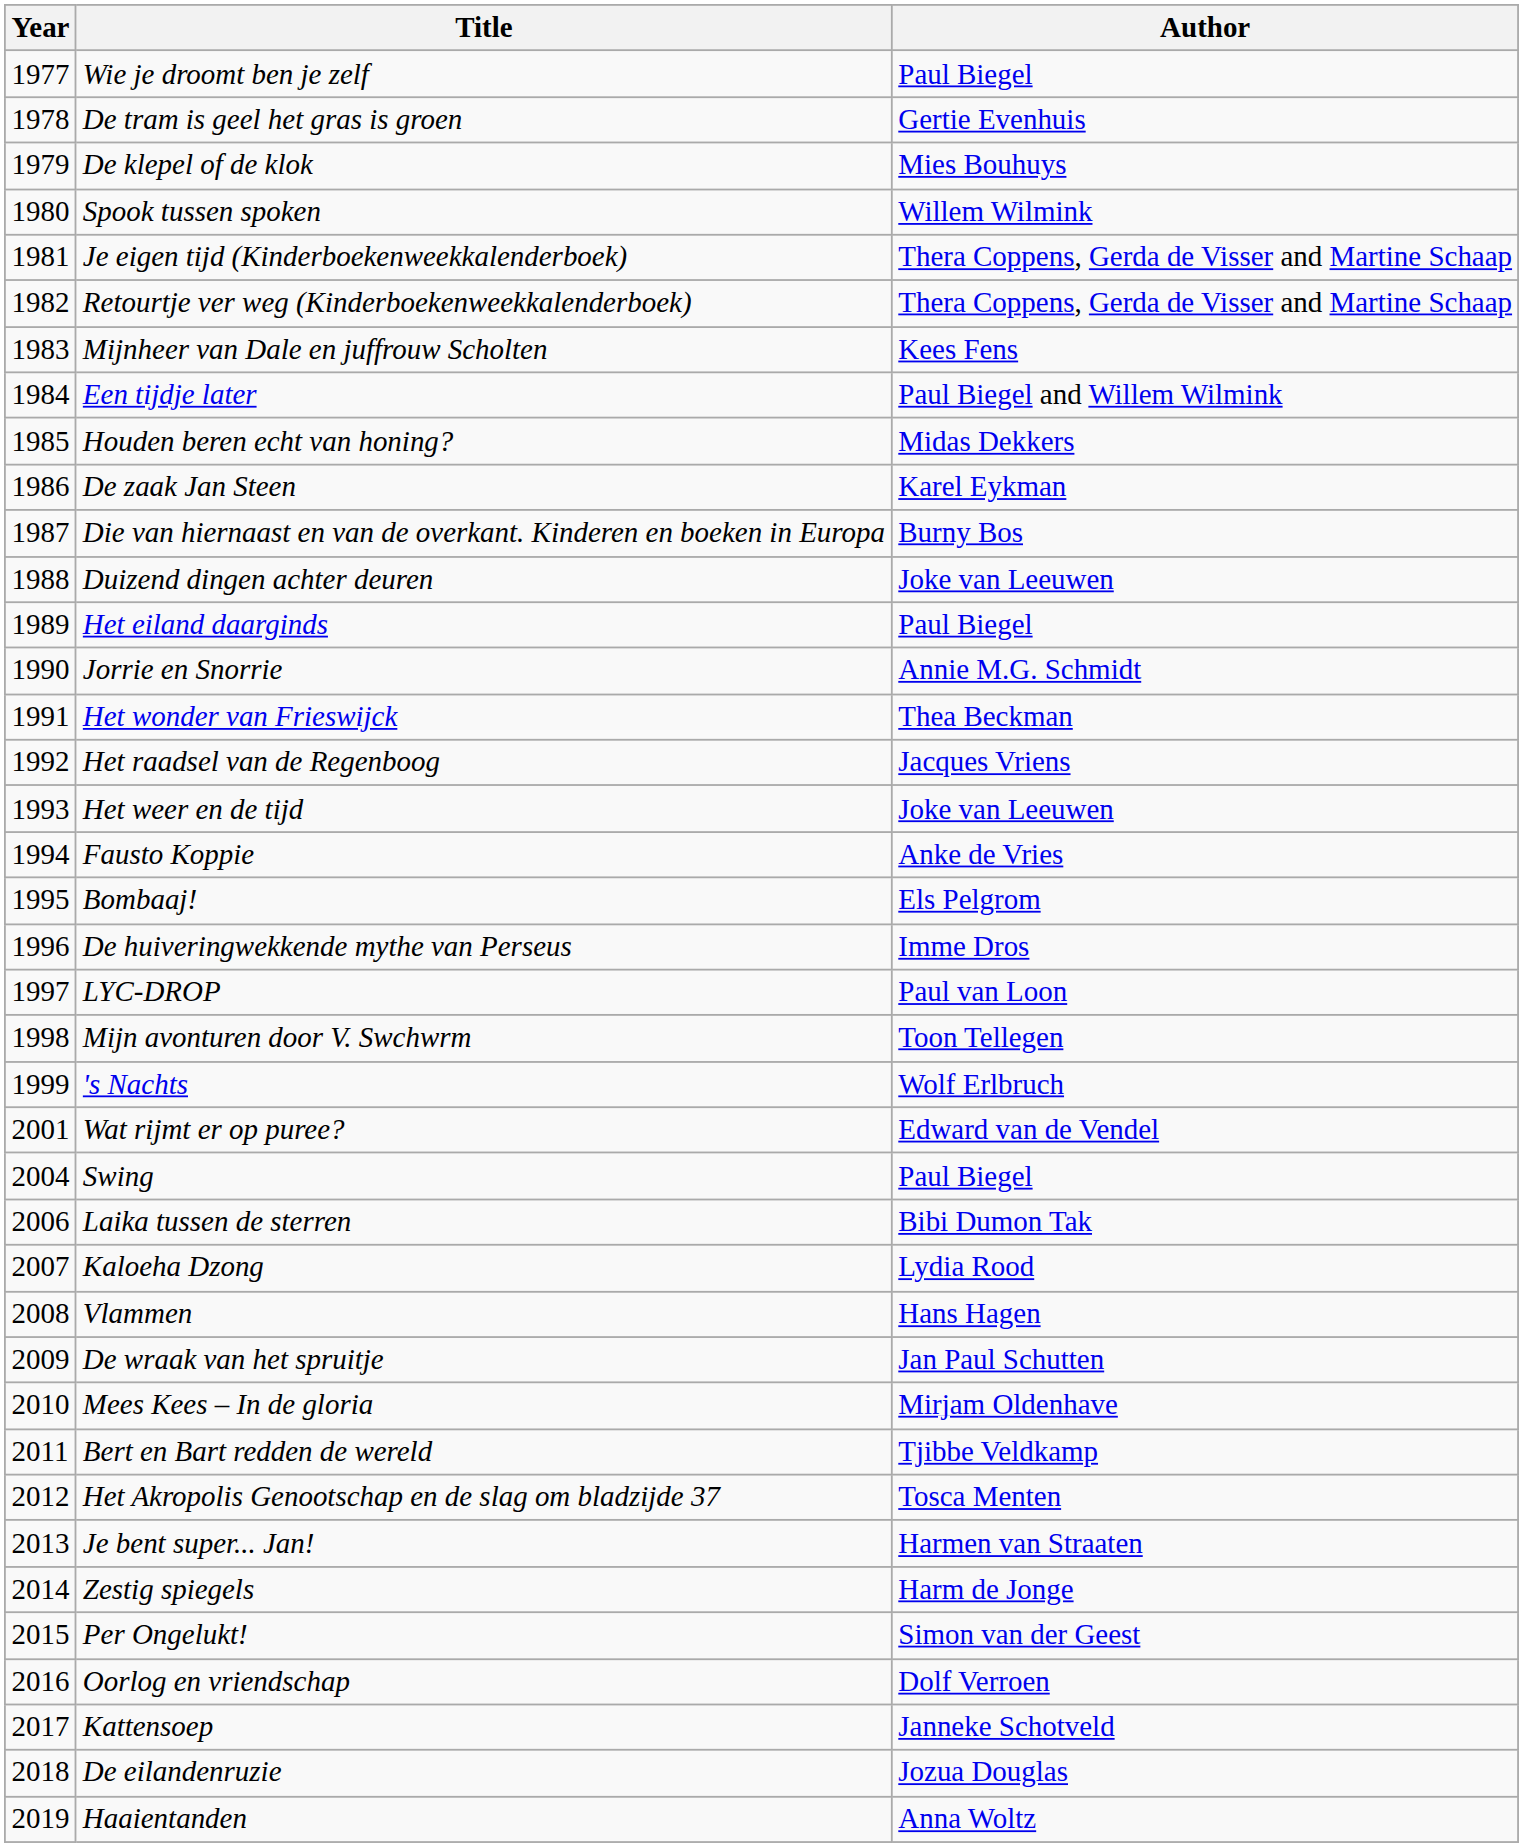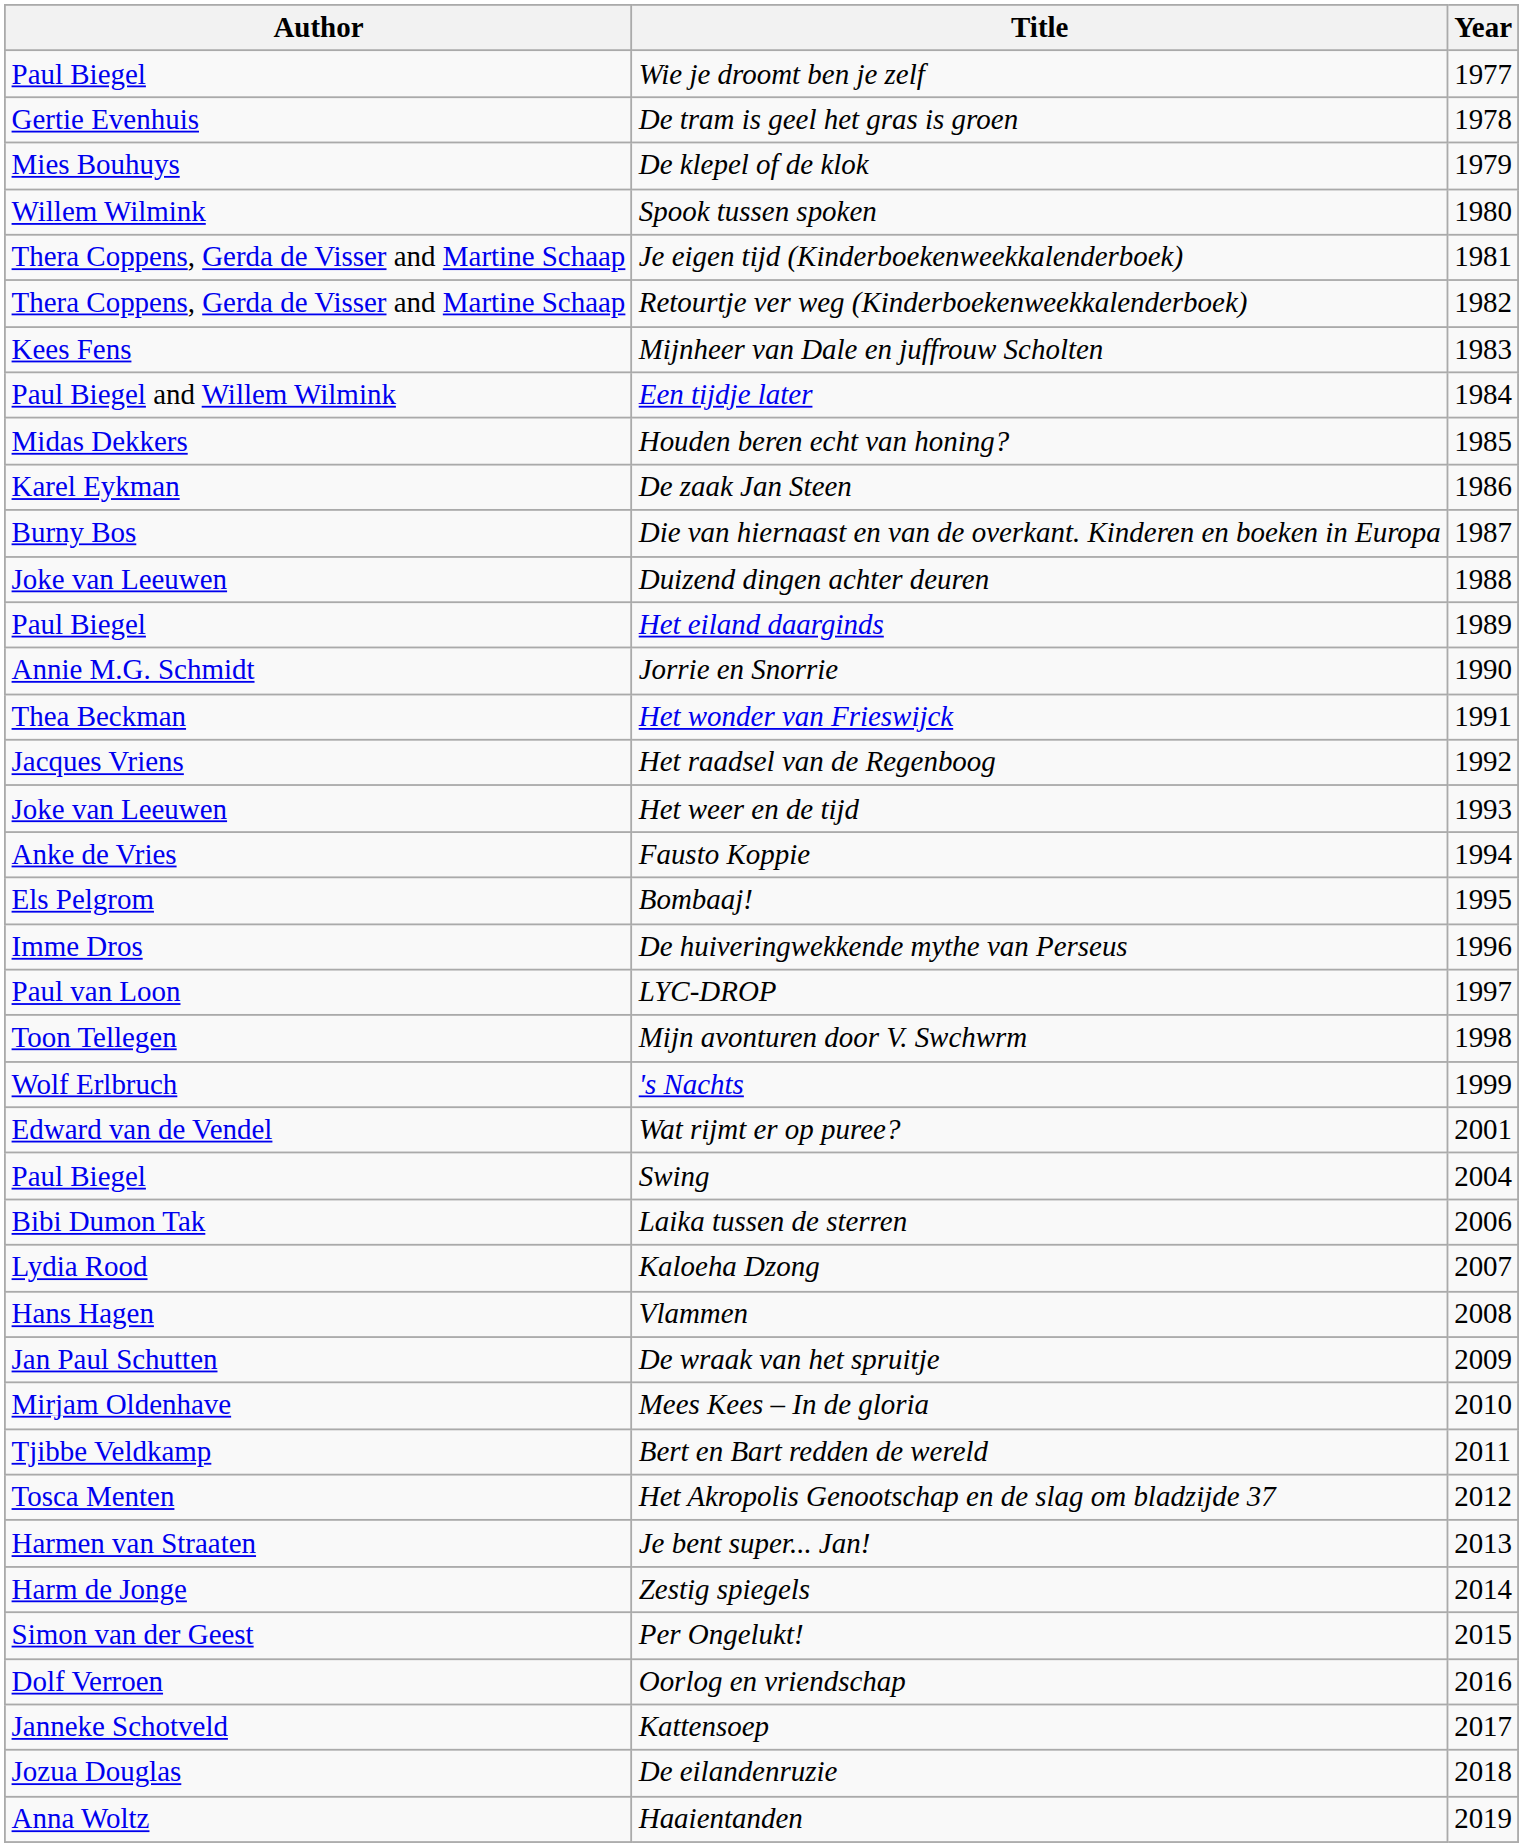 <table class="wikitable">
 <tr>
+<th>Author</th>
+<th>Title</th>
 <th>Year</th>
-<th>Title</th>
-<th>Author</th>
 </tr>
 <tr>
+<td><a href='#'>Paul Biegel</a></td>
+<td><em>Wie je droomt ben je zelf</em></td>
 <td>1977</td>
-<td><em>Wie je droomt ben je zelf</em></td>
-<td><a href='#'>Paul Biegel</a></td>
 </tr>
 <tr>
+<td><a href='#'>Gertie Evenhuis</a></td>
+<td><em>De tram is geel het gras is groen</em></td>
 <td>1978</td>
-<td><em>De tram is geel het gras is groen</em></td>
-<td><a href='#'>Gertie Evenhuis</a></td>
 </tr>
 <tr>
+<td><a href='#'>Mies Bouhuys</a></td>
+<td><em>De klepel of de klok</em></td>
 <td>1979</td>
-<td><em>De klepel of de klok</em></td>
-<td><a href='#'>Mies Bouhuys</a></td>
 </tr>
 <tr>
+<td><a href='#'>Willem Wilmink</a></td>
+<td><em>Spook tussen spoken</em></td>
 <td>1980</td>
-<td><em>Spook tussen spoken</em></td>
-<td><a href='#'>Willem Wilmink</a></td>
 </tr>
 <tr>
+<td><a href='#'>Thera Coppens</a>, <a href='#'>Gerda de Visser</a> and <a href='#'>Martine Schaap</a></td>
+<td><em>Je eigen tijd (Kinderboekenweekkalenderboek)</em></td>
 <td>1981</td>
-<td><em>Je eigen tijd (Kinderboekenweekkalenderboek)</em></td>
-<td><a href='#'>Thera Coppens</a>, <a href='#'>Gerda de Visser</a> and <a href='#'>Martine Schaap</a></td>
 </tr>
 <tr>
+<td><a href='#'>Thera Coppens</a>, <a href='#'>Gerda de Visser</a> and <a href='#'>Martine Schaap</a></td>
+<td><em>Retourtje ver weg (Kinderboekenweekkalenderboek)</em></td>
 <td>1982</td>
-<td><em>Retourtje ver weg (Kinderboekenweekkalenderboek)</em></td>
-<td><a href='#'>Thera Coppens</a>, <a href='#'>Gerda de Visser</a> and <a href='#'>Martine Schaap</a></td>
 </tr>
 <tr>
+<td><a href='#'>Kees Fens</a></td>
+<td><em>Mijnheer van Dale en juffrouw Scholten</em></td>
 <td>1983</td>
-<td><em>Mijnheer van Dale en juffrouw Scholten</em></td>
-<td><a href='#'>Kees Fens</a></td>
 </tr>
 <tr>
+<td><a href='#'>Paul Biegel</a> and <a href='#'>Willem Wilmink</a></td>
+<td><em><a href='#'>Een tijdje later</a></em></td>
 <td>1984</td>
-<td><em><a href='#'>Een tijdje later</a></em></td>
-<td><a href='#'>Paul Biegel</a> and <a href='#'>Willem Wilmink</a></td>
 </tr>
 <tr>
+<td><a href='#'>Midas Dekkers</a></td>
+<td><em>Houden beren echt van honing?</em></td>
 <td>1985</td>
-<td><em>Houden beren echt van honing?</em></td>
-<td><a href='#'>Midas Dekkers</a></td>
 </tr>
 <tr>
+<td><a href='#'>Karel Eykman</a></td>
+<td><em>De zaak Jan Steen</em></td>
 <td>1986</td>
-<td><em>De zaak Jan Steen</em></td>
-<td><a href='#'>Karel Eykman</a></td>
 </tr>
 <tr>
+<td><a href='#'>Burny Bos</a></td>
+<td><em>Die van hiernaast en van de overkant. Kinderen en boeken in Europa</em></td>
 <td>1987</td>
-<td><em>Die van hiernaast en van de overkant. Kinderen en boeken in Europa</em></td>
-<td><a href='#'>Burny Bos</a></td>
 </tr>
 <tr>
+<td><a href='#'>Joke van Leeuwen</a></td>
+<td><em>Duizend dingen achter deuren</em></td>
 <td>1988</td>
-<td><em>Duizend dingen achter deuren</em></td>
-<td><a href='#'>Joke van Leeuwen</a></td>
 </tr>
 <tr>
+<td><a href='#'>Paul Biegel</a></td>
+<td><em><a href='#'>Het eiland daarginds</a></em></td>
 <td>1989</td>
-<td><em><a href='#'>Het eiland daarginds</a></em></td>
-<td><a href='#'>Paul Biegel</a></td>
 </tr>
 <tr>
+<td><a href='#'>Annie M.G. Schmidt</a></td>
+<td><em>Jorrie en Snorrie</em></td>
 <td>1990</td>
-<td><em>Jorrie en Snorrie</em></td>
-<td><a href='#'>Annie M.G. Schmidt</a></td>
 </tr>
 <tr>
+<td><a href='#'>Thea Beckman</a></td>
+<td><em><a href='#'>Het wonder van Frieswijck</a></em></td>
 <td>1991</td>
-<td><em><a href='#'>Het wonder van Frieswijck</a></em></td>
-<td><a href='#'>Thea Beckman</a></td>
 </tr>
 <tr>
+<td><a href='#'>Jacques Vriens</a></td>
+<td><em>Het raadsel van de Regenboog</em></td>
 <td>1992</td>
-<td><em>Het raadsel van de Regenboog</em></td>
-<td><a href='#'>Jacques Vriens</a></td>
 </tr>
 <tr>
+<td><a href='#'>Joke van Leeuwen</a></td>
+<td><em>Het weer en de tijd</em></td>
 <td>1993</td>
-<td><em>Het weer en de tijd</em></td>
-<td><a href='#'>Joke van Leeuwen</a></td>
 </tr>
 <tr>
+<td><a href='#'>Anke de Vries</a></td>
+<td><em>Fausto Koppie</em></td>
 <td>1994</td>
-<td><em>Fausto Koppie</em></td>
-<td><a href='#'>Anke de Vries</a></td>
 </tr>
 <tr>
+<td><a href='#'>Els Pelgrom</a></td>
+<td><em>Bombaaj!</em></td>
 <td>1995</td>
-<td><em>Bombaaj!</em></td>
-<td><a href='#'>Els Pelgrom</a></td>
 </tr>
 <tr>
+<td><a href='#'>Imme Dros</a></td>
+<td><em>De huiveringwekkende mythe van Perseus</em></td>
 <td>1996</td>
-<td><em>De huiveringwekkende mythe van Perseus</em></td>
-<td><a href='#'>Imme Dros</a></td>
 </tr>
 <tr>
+<td><a href='#'>Paul van Loon</a></td>
+<td><em>LYC-DROP</em></td>
 <td>1997</td>
-<td><em>LYC-DROP</em></td>
-<td><a href='#'>Paul van Loon</a></td>
 </tr>
 <tr>
+<td><a href='#'>Toon Tellegen</a></td>
+<td><em>Mijn avonturen door V. Swchwrm</em></td>
 <td>1998</td>
-<td><em>Mijn avonturen door V. Swchwrm</em></td>
-<td><a href='#'>Toon Tellegen</a></td>
 </tr>
 <tr>
+<td><a href='#'>Wolf Erlbruch</a></td>
+<td><em><a href='#'>'s Nachts</a></em></td>
 <td>1999</td>
-<td><em><a href='#'>'s Nachts</a></em></td>
-<td><a href='#'>Wolf Erlbruch</a></td>
 </tr>
 <tr>
+<td><a href='#'>Edward van de Vendel</a></td>
+<td><em>Wat rijmt er op puree?</em></td>
 <td>2001</td>
-<td><em>Wat rijmt er op puree?</em></td>
-<td><a href='#'>Edward van de Vendel</a></td>
 </tr>
 <tr>
+<td><a href='#'>Paul Biegel</a></td>
+<td><em>Swing</em></td>
 <td>2004</td>
-<td><em>Swing</em></td>
-<td><a href='#'>Paul Biegel</a></td>
 </tr>
 <tr>
+<td><a href='#'>Bibi Dumon Tak</a></td>
+<td><em>Laika tussen de sterren</em></td>
 <td>2006</td>
-<td><em>Laika tussen de sterren</em></td>
-<td><a href='#'>Bibi Dumon Tak</a></td>
 </tr>
 <tr>
+<td><a href='#'>Lydia Rood</a></td>
+<td><em>Kaloeha Dzong</em></td>
 <td>2007</td>
-<td><em>Kaloeha Dzong</em></td>
-<td><a href='#'>Lydia Rood</a></td>
 </tr>
 <tr>
+<td><a href='#'>Hans Hagen</a></td>
+<td><em>Vlammen</em></td>
 <td>2008</td>
-<td><em>Vlammen</em></td>
-<td><a href='#'>Hans Hagen</a></td>
 </tr>
 <tr>
+<td><a href='#'>Jan Paul Schutten</a></td>
+<td><em>De wraak van het spruitje</em></td>
 <td>2009</td>
-<td><em>De wraak van het spruitje</em></td>
-<td><a href='#'>Jan Paul Schutten</a></td>
 </tr>
 <tr>
+<td><a href='#'>Mirjam Oldenhave</a></td>
+<td><em>Mees Kees – In de gloria</em></td>
 <td>2010</td>
-<td><em>Mees Kees – In de gloria</em></td>
-<td><a href='#'>Mirjam Oldenhave</a></td>
 </tr>
 <tr>
+<td><a href='#'>Tjibbe Veldkamp</a></td>
+<td><em>Bert en Bart redden de wereld</em></td>
 <td>2011</td>
-<td><em>Bert en Bart redden de wereld</em></td>
-<td><a href='#'>Tjibbe Veldkamp</a></td>
 </tr>
 <tr>
+<td><a href='#'>Tosca Menten</a></td>
+<td><em>Het Akropolis Genootschap en de slag om bladzijde 37</em></td>
 <td>2012</td>
-<td><em>Het Akropolis Genootschap en de slag om bladzijde 37</em></td>
-<td><a href='#'>Tosca Menten</a></td>
 </tr>
 <tr>
+<td><a href='#'>Harmen van Straaten</a></td>
+<td><em>Je bent super... Jan!</em></td>
 <td>2013</td>
-<td><em>Je bent super... Jan!</em></td>
-<td><a href='#'>Harmen van Straaten</a></td>
 </tr>
 <tr>
+<td><a href='#'>Harm de Jonge</a></td>
+<td><em>Zestig spiegels</em></td>
 <td>2014</td>
-<td><em>Zestig spiegels</em></td>
-<td><a href='#'>Harm de Jonge</a></td>
 </tr>
 <tr>
+<td><a href='#'>Simon van der Geest</a></td>
+<td><em>Per Ongelukt!</em></td>
 <td>2015</td>
-<td><em>Per Ongelukt!</em></td>
-<td><a href='#'>Simon van der Geest</a></td>
 </tr>
 <tr>
+<td><a href='#'>Dolf Verroen</a></td>
+<td><em>Oorlog en vriendschap</em></td>
 <td>2016</td>
-<td><em>Oorlog en vriendschap</em></td>
-<td><a href='#'>Dolf Verroen</a></td>
 </tr>
 <tr>
+<td><a href='#'>Janneke Schotveld</a></td>
+<td><em>Kattensoep</em></td>
 <td>2017</td>
-<td><em>Kattensoep</em></td>
-<td><a href='#'>Janneke Schotveld</a></td>
 </tr>
 <tr>
+<td><a href='#'>Jozua Douglas</a></td>
+<td><em>De eilandenruzie</em></td>
 <td>2018</td>
-<td><em>De eilandenruzie</em></td>
-<td><a href='#'>Jozua Douglas</a></td>
 </tr>
 <tr>
+<td><a href='#'>Anna Woltz</a></td>
+<td><em>Haaientanden</em></td>
 <td>2019</td>
-<td><em>Haaientanden</em></td>
-<td><a href='#'>Anna Woltz</a></td>
 </tr>
 </table>
